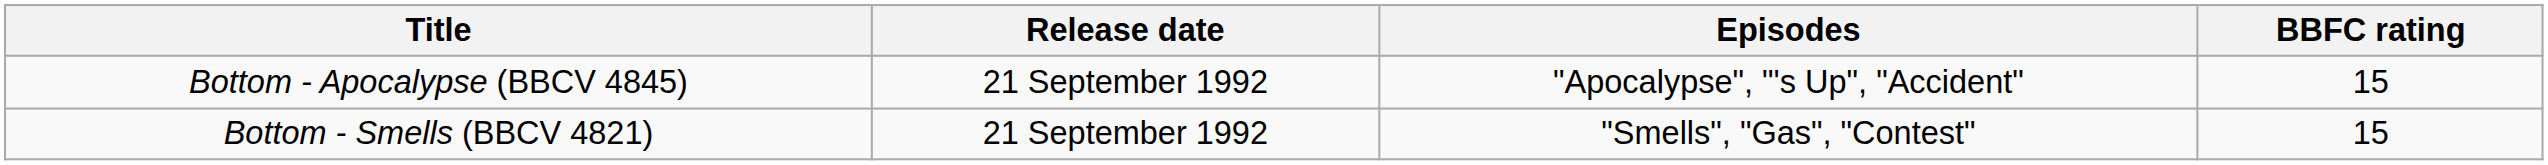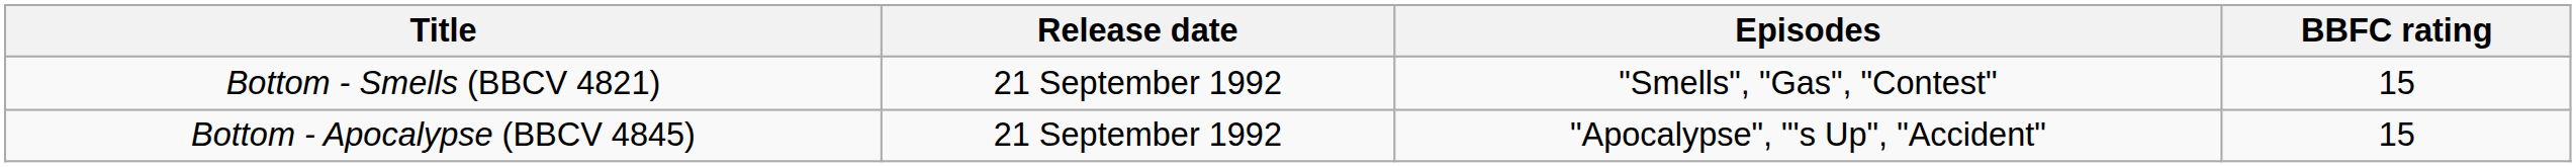 <table class="wikitable" style="width:99%;">
 <tr>
 <th>Title</th>
 <th>Release date</th>
 <th>Episodes</th>
 <th>BBFC rating</th>
 </tr>
 <tr style="text-align:center;">
+<td><em>Bottom - Smells</em> (BBCV 4821)</td>
+<td>21 September 1992</td>
+<td>"Smells", "Gas", "Contest"</td>
+<td>15</td>
+</tr>
+<tr style="text-align:center;">
 <td><em>Bottom - Apocalypse</em> (BBCV 4845)</td>
 <td>21 September 1992</td>
 <td>"Apocalypse", "'s Up", "Accident"</td>
 <td>15</td>
 </tr>
-<tr style="text-align:center;">
-<td><em>Bottom - Smells</em> (BBCV 4821)</td>
-<td>21 September 1992</td>
-<td>"Smells", "Gas", "Contest"</td>
-<td>15</td>
-</tr>
 </table>
